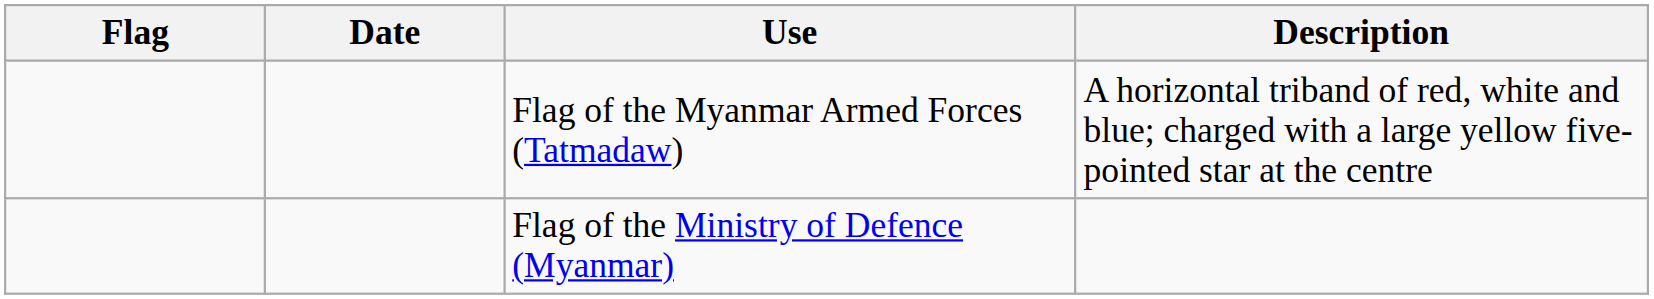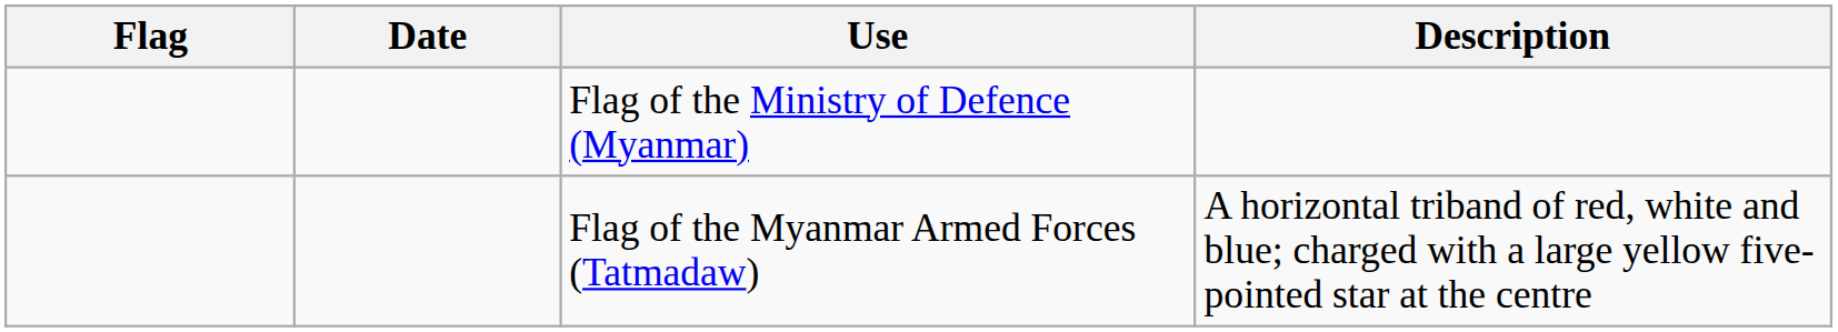 <table class="wikitable">
 <tr>
 <th width="110">Flag</th>
 <th width="100">Date</th>
 <th width="250">Use</th>
 <th width="250">Description</th>
 </tr>
 <tr>
 <td></td>
 <td></td>
-<td>Flag of the Myanmar Armed Forces (<a href='#'>Tatmadaw</a>)</td>
-<td>A horizontal triband of red, white  and blue; charged with a large yellow five-pointed star at the centre </td>
+<td>Flag of the <a href='#'>Ministry of Defence (Myanmar)</a></td>
+<td></td>
 </tr>
 <tr>
 <td></td>
 <td></td>
-<td>Flag of the <a href='#'>Ministry of Defence (Myanmar)</a></td>
-<td></td>
+<td>Flag of the Myanmar Armed Forces (<a href='#'>Tatmadaw</a>)</td>
+<td>A horizontal triband of red, white  and blue; charged with a large yellow five-pointed star at the centre </td>
 </tr>
 </table>
